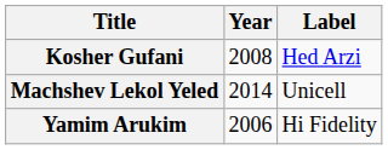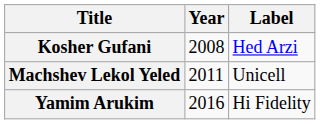 <table class="wikitable">
 <tr>
 <th>Title</th>
 <th>Year</th>
 <th>Label</th>
 </tr>
 <tr>
 <th>Kosher Gufani</th>
 <td>2008</td>
 <td><a href='#'>Hed Arzi</a></td>
 </tr>
 <tr>
 <th>Machshev Lekol Yeled</th>
-<td>2014</td>
+<td>2011</td>
 <td>Unicell</td>
 </tr>
 <tr>
 <th>Yamim Arukim</th>
-<td>2006</td>
+<td>2016</td>
 <td>Hi Fidelity</td>
 </tr>
 </table>
